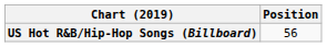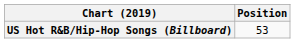 <table class="wikitable plainrowheaders" style="text-align:center">
 <tr>
 <th scope="col">Chart (2019)</th>
 <th scope="col">Position</th>
 </tr>
 <tr>
 <th scope="row">US Hot R&B/Hip-Hop Songs (<em>Billboard</em>)</th>
-<td>56</td>
+<td>53</td>
 </tr>
 </table>
